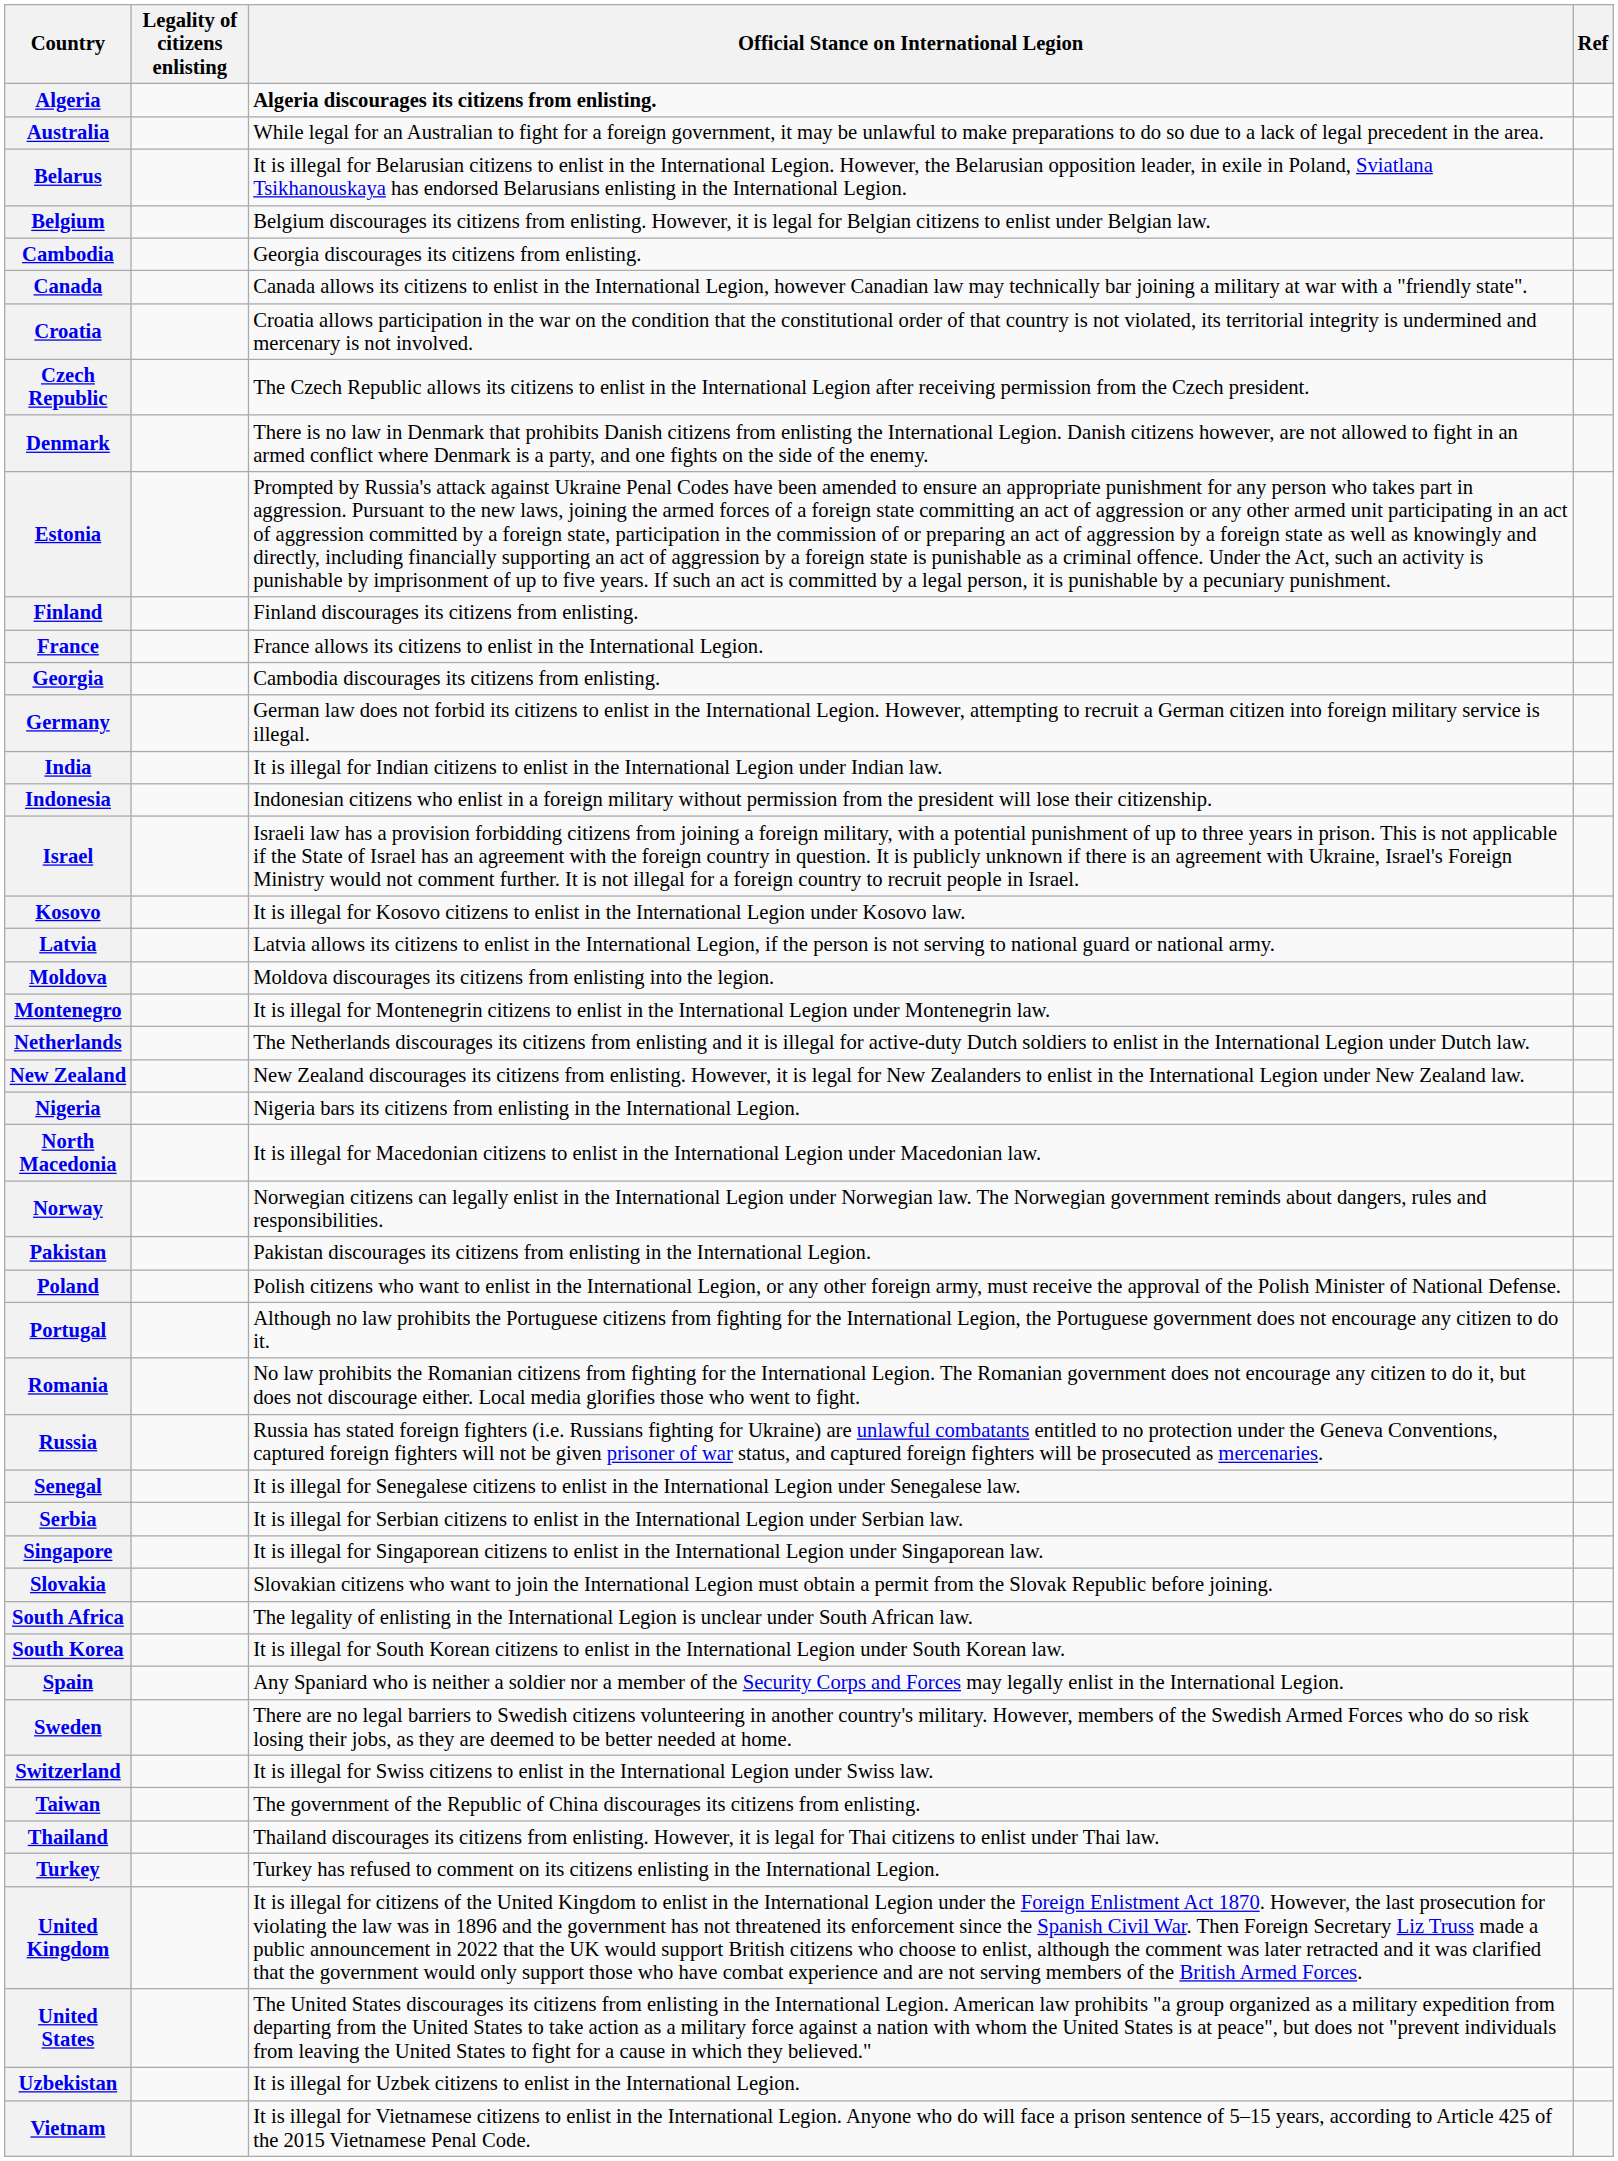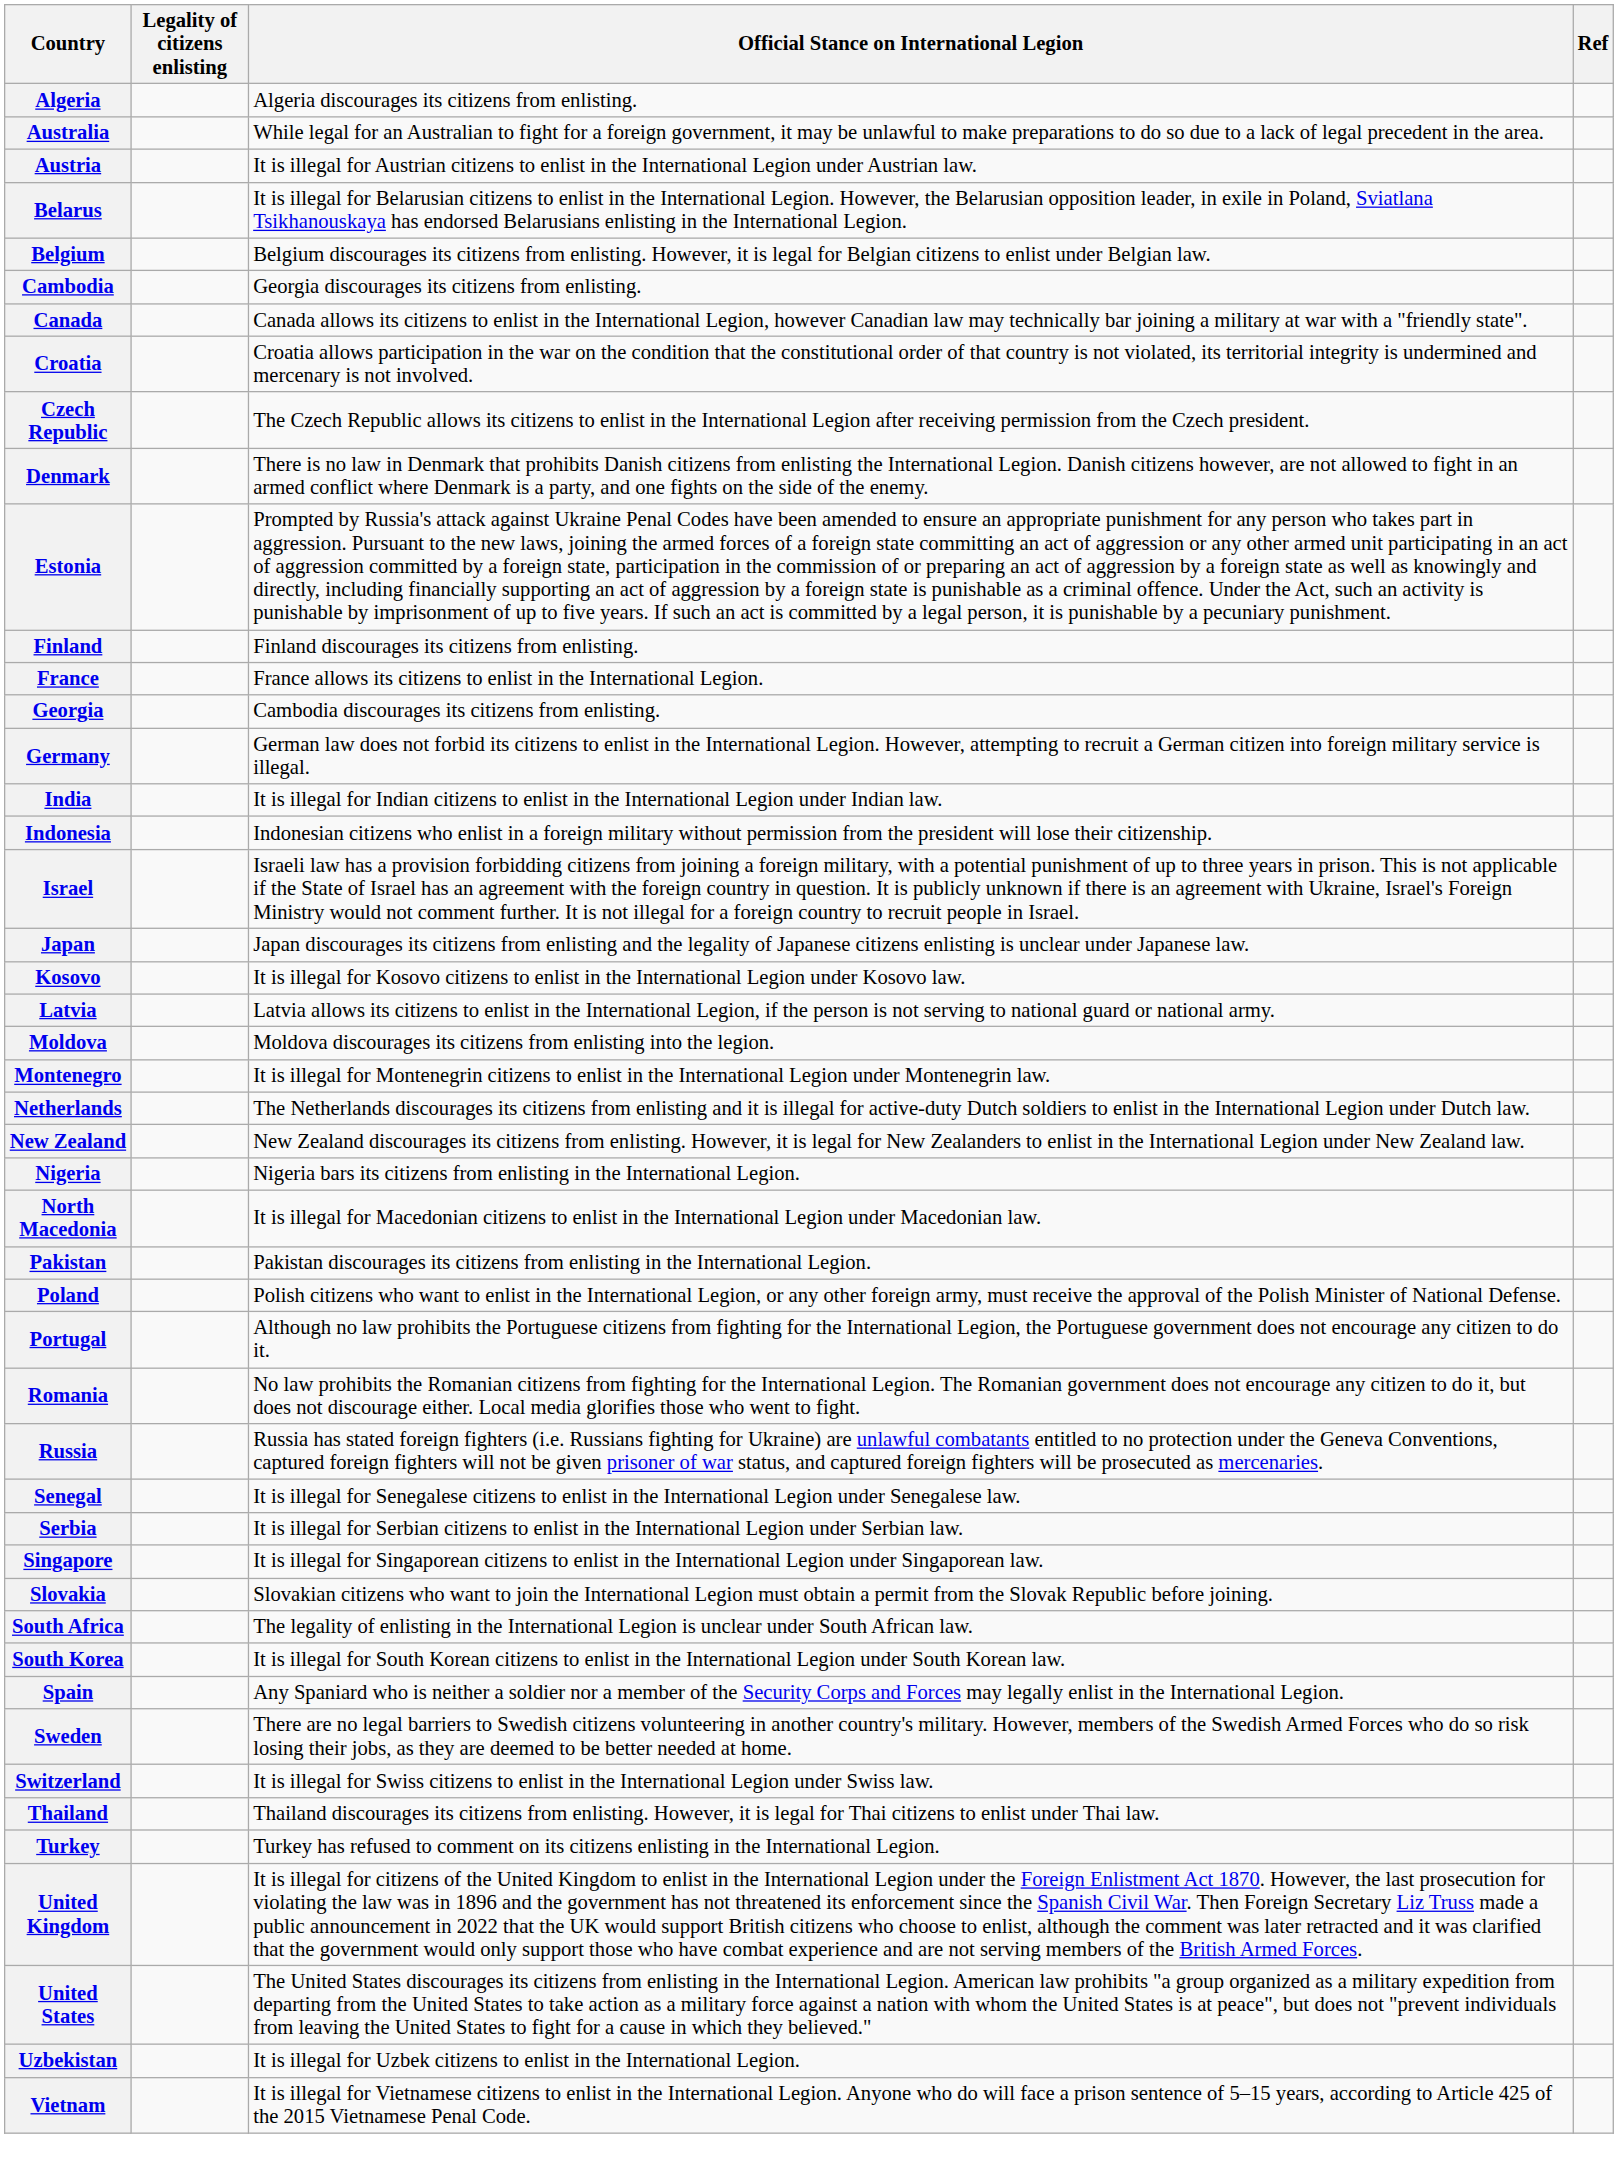 <table class="wikitable sortable" style="width:auto; text-align:left;">
 <tr>
 <th>Country</th>
 <th>Legality of citizens enlisting</th>
 <th>Official Stance on International Legion</th>
 <th>Ref</th>
 </tr>
 <tr>
 <th><a href='#'>Algeria</a></th>
 <td></td>
-<td><strong>Algeria discourages its citizens from enlisting.</strong></td>
+<td>Algeria discourages its citizens from enlisting.</td>
 <td></td>
 </tr>
 <tr>
 <th><a href='#'>Australia</a></th>
 <td></td>
 <td>While legal for an Australian to fight for a foreign government, it may be unlawful to make preparations to do so due to a lack of legal precedent in the area.</td>
+<td></td>
+</tr>
+<tr>
+<th><a href='#'>Austria</a></th>
+<td></td>
+<td>It is illegal for Austrian citizens to enlist in the International Legion under Austrian law.</td>
 <td></td>
 </tr>
 <tr>
 <th><a href='#'>Belarus</a></th>
 <td></td>
 <td>It is illegal for Belarusian citizens to enlist in the International Legion. However, the Belarusian opposition leader, in exile in Poland, <a href='#'>Sviatlana Tsikhanouskaya</a> has endorsed Belarusians enlisting in the International Legion.</td>
 <td></td>
 </tr>
 <tr>
 <th><a href='#'>Belgium</a></th>
 <td></td>
 <td>Belgium discourages its citizens from enlisting. However, it is legal for Belgian citizens to enlist under Belgian law.</td>
 <td></td>
 </tr>
 <tr>
 <th><a href='#'>Cambodia</a></th>
 <td></td>
 <td>Georgia discourages its citizens from enlisting.</td>
 <td></td>
 </tr>
 <tr>
 <th><a href='#'>Canada</a></th>
 <td></td>
 <td>Canada allows its citizens to enlist in the International Legion, however Canadian law may technically bar joining a military at war with a "friendly state".</td>
 <td></td>
 </tr>
 <tr>
 <th><a href='#'>Croatia</a></th>
 <td></td>
 <td>Croatia allows participation in the war on the condition that the constitutional order of that country is not violated, its territorial integrity is undermined and mercenary is not involved.</td>
 <td></td>
 </tr>
 <tr>
 <th><a href='#'>Czech Republic</a></th>
 <td></td>
 <td>The Czech Republic allows its citizens to enlist in the International Legion after receiving permission from the Czech president.</td>
 <td></td>
 </tr>
 <tr>
 <th><a href='#'>Denmark</a></th>
 <td></td>
 <td>There is no law in Denmark that prohibits Danish citizens from enlisting the International Legion. Danish citizens however, are not allowed to fight in an armed conflict where Denmark is a party, and one fights on the side of the enemy.</td>
 <td></td>
 </tr>
 <tr>
 <th><a href='#'>Estonia</a></th>
 <td></td>
 <td>Prompted by Russia's attack against Ukraine Penal Codes have been amended to ensure an appropriate punishment for any person who takes part in aggression. Pursuant to the new laws, joining the armed forces of a foreign state committing an act of aggression or any other armed unit participating in an act of aggression committed by a foreign state, participation in the commission of or preparing an act of aggression by a foreign state as well as knowingly and directly, including financially supporting an act of aggression by a foreign state is punishable as a criminal offence. Under the Act, such an activity is punishable by imprisonment of up to five years. If such an act is committed by a legal person, it is punishable by a pecuniary punishment.</td>
 <td></td>
 </tr>
 <tr>
 <th><a href='#'>Finland</a></th>
 <td></td>
 <td>Finland discourages its citizens from enlisting.</td>
 <td></td>
 </tr>
 <tr>
 <th><a href='#'>France</a></th>
 <td></td>
 <td>France allows its citizens to enlist in the International Legion.</td>
 <td></td>
 </tr>
 <tr>
 <th><a href='#'>Georgia</a></th>
 <td></td>
 <td>Cambodia discourages its citizens from enlisting.</td>
 <td></td>
 </tr>
 <tr>
 <th><a href='#'>Germany</a></th>
 <td></td>
 <td>German law does not forbid its citizens to enlist in the International Legion. However, attempting to recruit a German citizen into foreign military service is illegal.</td>
 <td></td>
 </tr>
 <tr>
 <th><a href='#'>India</a></th>
 <td></td>
 <td>It is illegal for Indian citizens to enlist in the International Legion under Indian law.</td>
 <td></td>
 </tr>
 <tr>
 <th><a href='#'>Indonesia</a></th>
 <td></td>
 <td>Indonesian citizens who enlist in a foreign military without permission from the president will lose their citizenship.</td>
 <td></td>
 </tr>
 <tr>
 <th><a href='#'>Israel</a></th>
 <td></td>
 <td>Israeli law has a provision forbidding citizens from joining a foreign military, with a potential punishment of up to three years in prison. This is not applicable if the State of Israel has an agreement with the foreign country in question. It is publicly unknown if there is an agreement with Ukraine, Israel's Foreign Ministry would not comment further. It is not illegal for a foreign country to recruit people in Israel.</td>
 <td></td>
 </tr>
 <tr>
+<th><a href='#'>Japan</a></th>
+<td></td>
+<td>Japan discourages its citizens from enlisting and the legality of Japanese citizens enlisting is unclear under Japanese law.</td>
+<td></td>
+</tr>
+<tr>
 <th><a href='#'>Kosovo</a></th>
 <td></td>
 <td>It is illegal for Kosovo citizens to enlist in the International Legion under Kosovo law.</td>
 <td></td>
 </tr>
 <tr>
 <th><a href='#'>Latvia</a></th>
 <td></td>
 <td>Latvia allows its citizens to enlist in the International Legion, if the person is not serving to national guard or national army.</td>
 <td></td>
 </tr>
 <tr>
 <th><a href='#'>Moldova</a></th>
 <td></td>
 <td>Moldova discourages its citizens from enlisting into the legion.</td>
 <td></td>
 </tr>
 <tr>
 <th><a href='#'>Montenegro</a></th>
 <td></td>
 <td>It is illegal for Montenegrin citizens to enlist in the International Legion under Montenegrin law.</td>
 <td></td>
 </tr>
 <tr>
 <th><a href='#'>Netherlands</a></th>
 <td></td>
 <td>The Netherlands discourages its citizens from enlisting and it is illegal for active-duty Dutch soldiers to enlist in the International Legion under Dutch law.</td>
 <td></td>
 </tr>
 <tr>
 <th><a href='#'>New Zealand</a></th>
 <td></td>
 <td>New Zealand discourages its citizens from enlisting. However, it is legal for New Zealanders to enlist in the International Legion under New Zealand law.</td>
 <td></td>
 </tr>
 <tr>
 <th><a href='#'>Nigeria</a></th>
 <td></td>
 <td>Nigeria bars its citizens from enlisting in the International Legion.</td>
 <td></td>
 </tr>
 <tr>
 <th><a href='#'>North Macedonia</a></th>
 <td></td>
 <td>It is illegal for Macedonian citizens to enlist in the International Legion under Macedonian law.</td>
-<td></td>
-</tr>
-<tr>
-<th><a href='#'>Norway</a></th>
-<td></td>
-<td>Norwegian citizens can legally enlist in the International Legion under Norwegian law.  The Norwegian government reminds about dangers, rules and responsibilities.</td>
 <td></td>
 </tr>
 <tr>
 <th><a href='#'>Pakistan</a></th>
 <td></td>
 <td>Pakistan discourages its citizens from enlisting in the International Legion.</td>
 <td></td>
 </tr>
 <tr>
 <th><a href='#'>Poland</a></th>
 <td></td>
 <td>Polish citizens who want to enlist in the International Legion, or any other foreign army, must receive the approval of the Polish Minister of National Defense.</td>
 <td></td>
 </tr>
 <tr>
 <th><a href='#'>Portugal</a></th>
 <td></td>
 <td>Although no law prohibits the Portuguese citizens from fighting for the International Legion, the Portuguese government does not encourage any citizen to do it.</td>
 <td></td>
 </tr>
 <tr>
 <th><a href='#'>Romania</a></th>
 <td></td>
 <td>No law prohibits the Romanian citizens from fighting for the International Legion. The Romanian government does not encourage any citizen to do it, but does not discourage either. Local media glorifies those who went to fight.</td>
 <td></td>
 </tr>
 <tr>
 <th><a href='#'>Russia</a></th>
 <td></td>
 <td>Russia has stated foreign fighters (i.e. Russians fighting for Ukraine) are <a href='#'>unlawful combatants</a> entitled to no protection under the Geneva Conventions, captured foreign fighters will not be given <a href='#'>prisoner of war</a> status, and captured foreign fighters will be prosecuted as <a href='#'>mercenaries</a>.</td>
 <td></td>
 </tr>
 <tr>
 <th><a href='#'>Senegal</a></th>
 <td></td>
 <td>It is illegal for Senegalese citizens to enlist in the International Legion under Senegalese law.</td>
 <td></td>
 </tr>
 <tr>
 <th><a href='#'>Serbia</a></th>
 <td></td>
 <td>It is illegal for Serbian citizens to enlist in the International Legion under Serbian law.</td>
 <td></td>
 </tr>
 <tr>
 <th><a href='#'>Singapore</a></th>
 <td></td>
 <td>It is illegal for Singaporean citizens to enlist in the International Legion under Singaporean law.</td>
 <td></td>
 </tr>
 <tr>
 <th><a href='#'>Slovakia</a></th>
 <td></td>
 <td>Slovakian citizens who want to join the International Legion must obtain a permit from the Slovak Republic before joining.</td>
 <td></td>
 </tr>
 <tr>
 <th><a href='#'>South Africa</a></th>
 <td></td>
 <td>The legality of enlisting in the International Legion is unclear under South African law.</td>
 <td></td>
 </tr>
 <tr>
 <th><a href='#'>South Korea</a></th>
 <td></td>
 <td>It is illegal for South Korean citizens to enlist in the International Legion under South Korean law.</td>
 <td></td>
 </tr>
 <tr>
 <th><a href='#'>Spain</a></th>
 <td></td>
 <td>Any Spaniard who is neither a soldier nor a member of the <a href='#'>Security Corps and Forces</a> may legally enlist in the International Legion.</td>
 <td></td>
 </tr>
 <tr>
 <th><a href='#'>Sweden</a></th>
 <td></td>
 <td>There are no legal barriers to Swedish citizens volunteering in another country's military. However, members of the Swedish Armed Forces who do so risk losing their jobs, as they are deemed to be better needed at home.</td>
 <td></td>
 </tr>
 <tr>
 <th><a href='#'>Switzerland</a></th>
 <td></td>
 <td>It is illegal for Swiss citizens to enlist in the International Legion under Swiss law.</td>
 <td></td>
 </tr>
 <tr>
-<th><a href='#'>Taiwan</a></th>
-<td></td>
-<td>The government of the Republic of China discourages its citizens from enlisting.</td>
-<td></td>
-</tr>
-<tr>
 <th><a href='#'>Thailand</a></th>
 <td></td>
 <td>Thailand discourages its citizens from enlisting. However, it is legal for Thai citizens to enlist under Thai law.</td>
 <td></td>
 </tr>
 <tr>
 <th><a href='#'>Turkey</a></th>
 <td></td>
 <td>Turkey has refused to comment on its citizens enlisting in the International Legion.</td>
 <td></td>
 </tr>
 <tr>
 <th><a href='#'>United Kingdom</a></th>
 <td></td>
 <td>It is illegal for citizens of the United Kingdom to enlist in the International Legion under the <a href='#'>Foreign Enlistment Act 1870</a>. However, the last prosecution for violating the law was in 1896 and the government has not threatened its enforcement since the <a href='#'>Spanish Civil War</a>. Then Foreign Secretary <a href='#'>Liz Truss</a> made a public announcement in 2022 that the UK would support British citizens who choose to enlist, although the comment was later retracted and it was clarified that the government would only support those who have combat experience and are not serving members of the <a href='#'>British Armed Forces</a>.</td>
 <td></td>
 </tr>
 <tr>
 <th><a href='#'>United States</a></th>
 <td></td>
 <td>The United States discourages its citizens from enlisting in the International Legion. American law prohibits "a group organized as a military expedition from departing from the United States to take action as a military force against a nation with whom the United States is at peace", but does not "prevent individuals from leaving the United States to fight for a cause in which they believed."</td>
 <td></td>
 </tr>
 <tr>
 <th><a href='#'>Uzbekistan</a></th>
 <td></td>
 <td>It is illegal for Uzbek citizens to enlist in the International Legion.</td>
 <td></td>
 </tr>
 <tr>
 <th><a href='#'>Vietnam</a></th>
 <td></td>
 <td>It is illegal for Vietnamese citizens to enlist in the International Legion. Anyone who do will face a prison sentence of 5–15 years, according to Article 425 of the 2015 Vietnamese Penal Code.</td>
 <td></td>
 </tr>
 </table>
